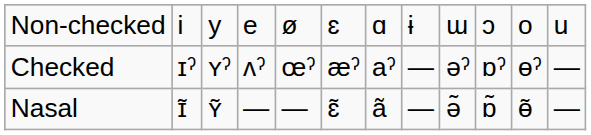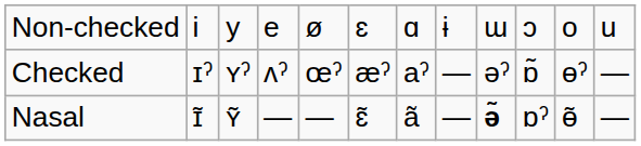 <table class="wikitable IPA">
 <tr>
 <td>Non‑checked</td>
 <td>i</td>
 <td>y</td>
 <td>e</td>
 <td>ø</td>
 <td>ɛ</td>
 <td>ɑ</td>
 <td>ɨ</td>
 <td>ɯ</td>
 <td>ɔ</td>
 <td>o</td>
 <td>u</td>
 </tr>
 <tr>
 <td>Checked</td>
 <td>ɪˀ</td>
 <td>ʏˀ</td>
 <td>ʌˀ</td>
 <td>œˀ</td>
 <td>æˀ</td>
 <td>aˀ</td>
 <td>—</td>
 <td>əˀ</td>
-<td>ɒˀ</td>
+<td>ɒ̃</td>
 <td>ɵˀ</td>
 <td>—</td>
 </tr>
 <tr>
 <td>Nasal</td>
 <td>ɪ̃</td>
 <td>ʏ̃</td>
 <td>—</td>
 <td>—</td>
 <td>ɛ̃</td>
 <td>ã</td>
 <td>—</td>
-<td>ə̃</td>
-<td>ɒ̃</td>
+<td><strong>ə̃</strong></td>
+<td>ɒˀ</td>
 <td>ɵ̃</td>
 <td>—</td>
 </tr>
 </table>
